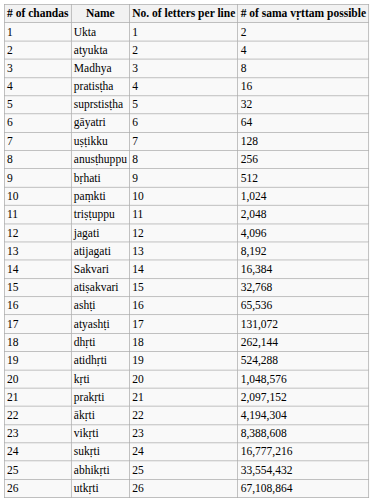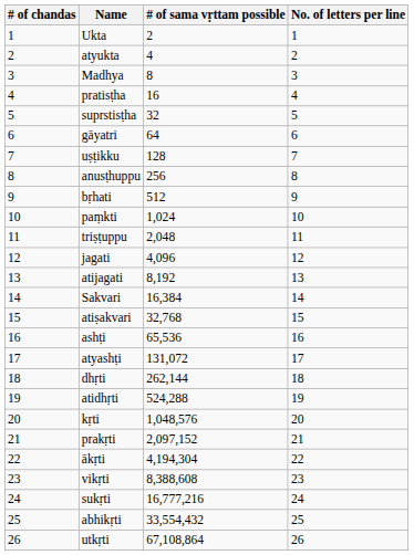 <table class="wikitable">
 <tr>
 <th># of chandas</th>
 <th>Name</th>
+<th># of sama vṛttam possible</th>
 <th>No. of letters per line</th>
-<th># of sama vṛttam possible</th>
 </tr>
 <tr>
 <td>1</td>
 <td>Ukta</td>
+<td>2</td>
 <td>1</td>
-<td>2</td>
 </tr>
 <tr>
 <td>2</td>
 <td>atyukta</td>
+<td>4</td>
 <td>2</td>
-<td>4</td>
 </tr>
 <tr>
 <td>3</td>
 <td>Madhya</td>
+<td>8</td>
 <td>3</td>
-<td>8</td>
 </tr>
 <tr>
 <td>4</td>
 <td>pratisṭha</td>
+<td>16</td>
 <td>4</td>
-<td>16</td>
 </tr>
 <tr>
 <td>5</td>
 <td>suprstisṭha</td>
+<td>32</td>
 <td>5</td>
-<td>32</td>
 </tr>
 <tr>
 <td>6</td>
 <td>gāyatri</td>
+<td>64</td>
 <td>6</td>
-<td>64</td>
 </tr>
 <tr>
 <td>7</td>
 <td>uṣṭikku</td>
+<td>128</td>
 <td>7</td>
-<td>128</td>
 </tr>
 <tr>
 <td>8</td>
 <td>anusṭhuppu</td>
+<td>256</td>
 <td>8</td>
-<td>256</td>
 </tr>
 <tr>
 <td>9</td>
 <td>bṛhati</td>
+<td>512</td>
 <td>9</td>
-<td>512</td>
 </tr>
 <tr>
 <td>10</td>
 <td>paṃkti</td>
+<td>1,024</td>
 <td>10</td>
-<td>1,024</td>
 </tr>
 <tr>
 <td>11</td>
 <td>triṣṭuppu</td>
+<td>2,048</td>
 <td>11</td>
-<td>2,048</td>
 </tr>
 <tr>
 <td>12</td>
 <td>jagati</td>
+<td>4,096</td>
 <td>12</td>
-<td>4,096</td>
 </tr>
 <tr>
 <td>13</td>
 <td>atijagati</td>
+<td>8,192</td>
 <td>13</td>
-<td>8,192</td>
 </tr>
 <tr>
 <td>14</td>
 <td>Sakvari</td>
+<td>16,384</td>
 <td>14</td>
-<td>16,384</td>
 </tr>
 <tr>
 <td>15</td>
 <td>atiṣakvari</td>
+<td>32,768</td>
 <td>15</td>
-<td>32,768</td>
 </tr>
 <tr>
 <td>16</td>
 <td>ashṭi</td>
+<td>65,536</td>
 <td>16</td>
-<td>65,536</td>
 </tr>
 <tr>
 <td>17</td>
 <td>atyashṭi</td>
+<td>131,072</td>
 <td>17</td>
-<td>131,072</td>
 </tr>
 <tr>
 <td>18</td>
 <td>dhṛti</td>
+<td>262,144</td>
 <td>18</td>
-<td>262,144</td>
 </tr>
 <tr>
 <td>19</td>
 <td>atidhṛti</td>
+<td>524,288</td>
 <td>19</td>
-<td>524,288</td>
 </tr>
 <tr>
 <td>20</td>
 <td>kṛti</td>
+<td>1,048,576</td>
 <td>20</td>
-<td>1,048,576</td>
 </tr>
 <tr>
 <td>21</td>
 <td>prakṛti</td>
+<td>2,097,152</td>
 <td>21</td>
-<td>2,097,152</td>
 </tr>
 <tr>
 <td>22</td>
 <td>ākṛti</td>
+<td>4,194,304</td>
 <td>22</td>
-<td>4,194,304</td>
 </tr>
 <tr>
 <td>23</td>
 <td>vikṛti</td>
+<td>8,388,608</td>
 <td>23</td>
-<td>8,388,608</td>
 </tr>
 <tr>
 <td>24</td>
 <td>sukṛti</td>
+<td>16,777,216</td>
 <td>24</td>
-<td>16,777,216</td>
 </tr>
 <tr>
 <td>25</td>
 <td>abhikṛti</td>
+<td>33,554,432</td>
 <td>25</td>
-<td>33,554,432</td>
 </tr>
 <tr>
 <td>26</td>
 <td>utkṛti</td>
+<td>67,108,864</td>
 <td>26</td>
-<td>67,108,864</td>
 </tr>
 </table>
